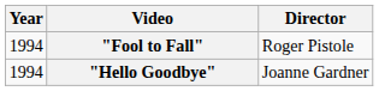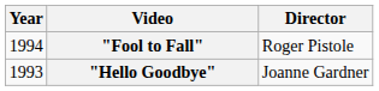 <table class="wikitable plainrowheaders">
 <tr>
 <th>Year</th>
 <th style="width:12em;">Video</th>
 <th>Director</th>
 </tr>
 <tr>
 <td>1994</td>
 <th scope="row">"Fool to Fall"</th>
 <td>Roger Pistole</td>
 </tr>
 <tr>
-<td>1994</td>
+<td>1993</td>
 <th scope="row">"Hello Goodbye"</th>
 <td>Joanne Gardner</td>
 </tr>
 </table>
